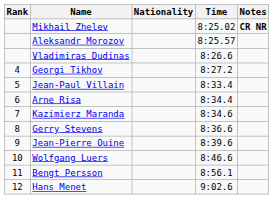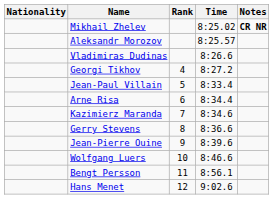 <table class="wikitable sortable" style="text-align:center">
 <tr>
+<th>Nationality</th>
+<th>Name</th>
 <th>Rank</th>
-<th>Name</th>
-<th>Nationality</th>
 <th>Time</th>
 <th>Notes</th>
 </tr>
 <tr>
+<td align=left></td>
+<td align=left><a href='#'>Mikhail Zhelev</a></td>
 <td></td>
-<td align=left><a href='#'>Mikhail Zhelev</a></td>
-<td align=left></td>
 <td>8:25.02</td>
 <td><strong>CR NR</strong></td>
 </tr>
 <tr>
+<td align=left></td>
+<td align=left><a href='#'>Aleksandr Morozov</a></td>
 <td></td>
-<td align=left><a href='#'>Aleksandr Morozov</a></td>
-<td align=left></td>
 <td>8:25.57</td>
 <td></td>
 </tr>
 <tr>
+<td align=left></td>
+<td align=left><a href='#'>Vladimiras Dudinas</a></td>
 <td></td>
-<td align=left><a href='#'>Vladimiras Dudinas</a></td>
-<td align=left></td>
 <td>8:26.6</td>
 <td></td>
 </tr>
 <tr>
+<td align=left></td>
+<td align=left><a href='#'>Georgi Tikhov</a></td>
 <td>4</td>
-<td align=left><a href='#'>Georgi Tikhov</a></td>
-<td align=left></td>
 <td>8:27.2</td>
 <td></td>
 </tr>
 <tr>
+<td align=left></td>
+<td align=left><a href='#'>Jean-Paul Villain</a></td>
 <td>5</td>
-<td align=left><a href='#'>Jean-Paul Villain</a></td>
-<td align=left></td>
 <td>8:33.4</td>
 <td></td>
 </tr>
 <tr>
+<td align=left></td>
+<td align=left><a href='#'>Arne Risa</a></td>
 <td>6</td>
-<td align=left><a href='#'>Arne Risa</a></td>
-<td align=left></td>
 <td>8:34.4</td>
 <td></td>
 </tr>
 <tr>
+<td align=left></td>
+<td align=left><a href='#'>Kazimierz Maranda</a></td>
 <td>7</td>
-<td align=left><a href='#'>Kazimierz Maranda</a></td>
-<td align=left></td>
 <td>8:34.6</td>
 <td></td>
 </tr>
 <tr>
+<td align=left></td>
+<td align=left><a href='#'>Gerry Stevens</a></td>
 <td>8</td>
-<td align=left><a href='#'>Gerry Stevens</a></td>
-<td align=left></td>
 <td>8:36.6</td>
 <td></td>
 </tr>
 <tr>
+<td align=left></td>
+<td align=left><a href='#'>Jean-Pierre Ouine</a></td>
 <td>9</td>
-<td align=left><a href='#'>Jean-Pierre Ouine</a></td>
-<td align=left></td>
 <td>8:39.6</td>
 <td></td>
 </tr>
 <tr>
+<td align=left></td>
+<td align=left><a href='#'>Wolfgang Luers</a></td>
 <td>10</td>
-<td align=left><a href='#'>Wolfgang Luers</a></td>
-<td align=left></td>
 <td>8:46.6</td>
 <td></td>
 </tr>
 <tr>
+<td align=left></td>
+<td align=left><a href='#'>Bengt Persson</a></td>
 <td>11</td>
-<td align=left><a href='#'>Bengt Persson</a></td>
-<td align=left></td>
 <td>8:56.1</td>
 <td></td>
 </tr>
 <tr>
+<td align=left></td>
+<td align=left><a href='#'>Hans Menet</a></td>
 <td>12</td>
-<td align=left><a href='#'>Hans Menet</a></td>
-<td align=left></td>
 <td>9:02.6</td>
 <td></td>
 </tr>
 </table>
